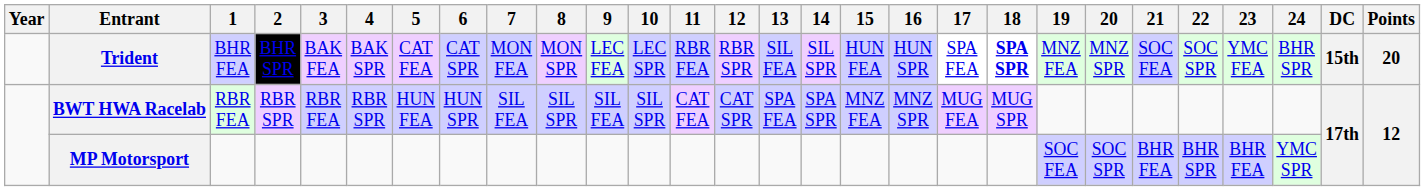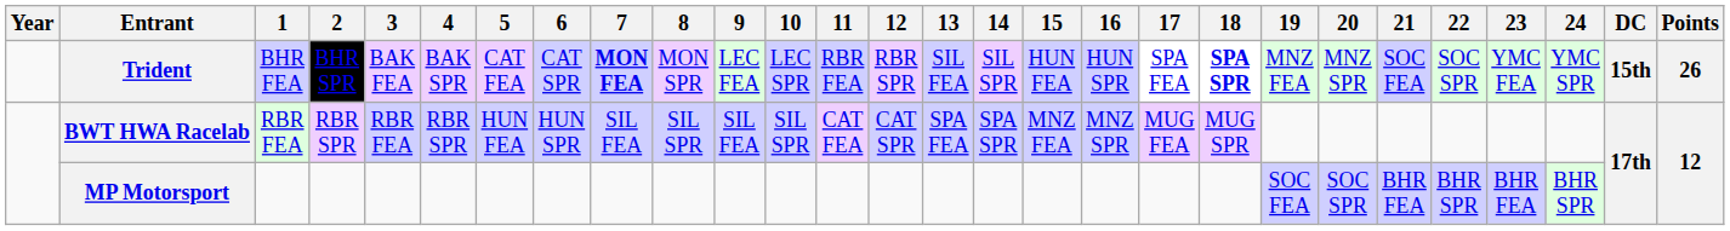 <table class="wikitable" style="text-align:center; font-size:85%">
 <tr>
 <th>Year</th>
 <th>Entrant</th>
 <th>1</th>
 <th>2</th>
 <th>3</th>
 <th>4</th>
 <th>5</th>
 <th>6</th>
 <th>7</th>
 <th>8</th>
 <th>9</th>
 <th>10</th>
 <th>11</th>
 <th>12</th>
 <th>13</th>
 <th>14</th>
 <th>15</th>
 <th>16</th>
 <th>17</th>
 <th>18</th>
 <th>19</th>
 <th>20</th>
 <th>21</th>
 <th>22</th>
 <th>23</th>
 <th>24</th>
 <th>DC</th>
 <th>Points</th>
 </tr>
 <tr>
 <td></td>
 <th><a href='#'>Trident</a></th>
 <td style="background:#CFCFFF;"><a href='#'>BHR<br>FEA</a><br></td>
 <td style="background:#000000; color:white"><a href='#'><span>BHR<br>SPR</span></a><br></td>
 <td style="background:#EFCFFF;"><a href='#'>BAK<br>FEA</a><br></td>
 <td style="background:#EFCFFF;"><a href='#'>BAK<br>SPR</a><br></td>
 <td style="background:#EFCFFF;"><a href='#'>CAT<br>FEA</a><br></td>
 <td style="background:#CFCFFF;"><a href='#'>CAT<br>SPR</a><br></td>
-<td style="background:#CFCFFF;"><a href='#'>MON<br>FEA</a><br></td>
+<td style="background:#CFCFFF;"><strong><a href='#'>MON<br>FEA</a><br></strong></td>
 <td style="background:#EFCFFF;"><a href='#'>MON<br>SPR</a><br></td>
 <td style="background:#DFFFDF;"><a href='#'>LEC<br>FEA</a><br></td>
 <td style="background:#CFCFFF;"><a href='#'>LEC<br>SPR</a><br></td>
 <td style="background:#CFCFFF;"><a href='#'>RBR<br>FEA</a><br></td>
 <td style="background:#EFCFFF;"><a href='#'>RBR<br>SPR</a><br></td>
 <td style="background:#CFCFFF;"><a href='#'>SIL<br>FEA</a><br></td>
 <td style="background:#EFCFFF;"><a href='#'>SIL<br>SPR</a><br></td>
 <td style="background:#CFCFFF;"><a href='#'>HUN<br>FEA</a><br></td>
 <td style="background:#CFCFFF;"><a href='#'>HUN<br>SPR</a><br></td>
 <td style="background:#FFFFFF;"><a href='#'>SPA<br>FEA</a><br></td>
 <td style="background:#FFFFFF;"><strong><a href='#'>SPA<br>SPR</a><br></strong></td>
 <td style="background:#DFFFDF;"><a href='#'>MNZ<br>FEA</a><br></td>
 <td style="background:#DFFFDF;"><a href='#'>MNZ<br>SPR</a><br></td>
 <td style="background:#CFCFFF;"><a href='#'>SOC<br>FEA</a><br></td>
 <td style="background:#DFFFDF;"><a href='#'>SOC<br>SPR</a><br></td>
 <td style="background:#DFFFDF;"><a href='#'>YMC<br>FEA</a><br></td>
-<td style="background:#DFFFDF;"><a href='#'>BHR<br>SPR</a><br></td>
+<td style="background:#DFFFDF;"><a href='#'>YMC<br>SPR</a><br></td>
 <th>15th</th>
-<th>20</th>
+<th>26</th>
 </tr>
 <tr>
 <td rowspan="2"></td>
 <th nowrap><a href='#'>BWT HWA Racelab</a></th>
 <td style="background:#DFFFDF;"><a href='#'>RBR<br>FEA</a><br></td>
 <td style="background:#EFCFFF;"><a href='#'>RBR<br>SPR</a><br></td>
 <td style="background:#CFCFFF;"><a href='#'>RBR<br>FEA</a><br></td>
 <td style="background:#CFCFFF;"><a href='#'>RBR<br>SPR</a><br></td>
 <td style="background:#CFCFFF;"><a href='#'>HUN<br>FEA</a><br></td>
 <td style="background:#CFCFFF;"><a href='#'>HUN<br>SPR</a><br></td>
 <td style="background:#CFCFFF;"><a href='#'>SIL<br>FEA</a><br></td>
 <td style="background:#CFCFFF;"><a href='#'>SIL<br>SPR</a><br></td>
 <td style="background:#CFCFFF;"><a href='#'>SIL<br>FEA</a><br></td>
 <td style="background:#CFCFFF;"><a href='#'>SIL<br>SPR</a><br></td>
 <td style="background:#EFCFFF;"><a href='#'>CAT<br>FEA</a><br></td>
 <td style="background:#CFCFFF;"><a href='#'>CAT<br>SPR</a><br></td>
 <td style="background:#CFCFFF;"><a href='#'>SPA<br>FEA</a><br></td>
 <td style="background:#CFCFFF;"><a href='#'>SPA<br>SPR</a><br></td>
 <td style="background:#CFCFFF;"><a href='#'>MNZ<br>FEA</a><br></td>
 <td style="background:#CFCFFF;"><a href='#'>MNZ<br>SPR</a><br></td>
 <td style="background:#EFCFFF;"><a href='#'>MUG<br>FEA</a><br></td>
 <td style="background:#EFCFFF;"><a href='#'>MUG<br>SPR</a><br></td>
 <td></td>
 <td></td>
 <td></td>
 <td></td>
 <td></td>
 <td></td>
 <th rowspan=2>17th</th>
 <th rowspan=2>12</th>
 </tr>
 <tr>
 <th><a href='#'>MP Motorsport</a></th>
 <td></td>
 <td></td>
 <td></td>
 <td></td>
 <td></td>
 <td></td>
 <td></td>
 <td></td>
 <td></td>
 <td></td>
 <td></td>
 <td></td>
 <td></td>
 <td></td>
 <td></td>
 <td></td>
 <td></td>
 <td></td>
 <td style="background:#CFCFFF;"><a href='#'>SOC<br>FEA</a><br></td>
 <td style="background:#CFCFFF;"><a href='#'>SOC<br>SPR</a><br></td>
 <td style="background:#CFCFFF;"><a href='#'>BHR<br>FEA</a><br></td>
 <td style="background:#CFCFFF;"><a href='#'>BHR<br>SPR</a><br></td>
 <td style="background:#CFCFFF;"><a href='#'>BHR<br>FEA</a><br></td>
-<td style="background:#DFFFDF;"><a href='#'>YMC<br>SPR</a><br></td>
+<td style="background:#DFFFDF;"><a href='#'>BHR<br>SPR</a><br></td>
 </tr>
 </table>
